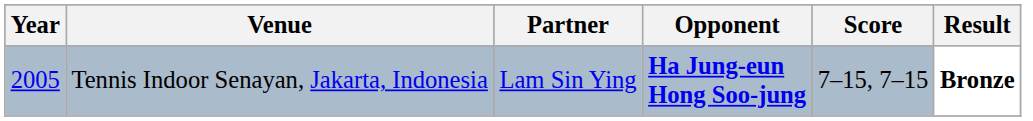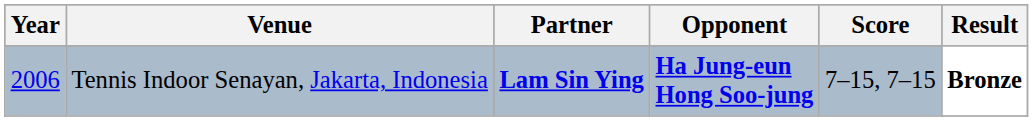 <table class="sortable wikitable" style="font-size: 90%;">
 <tr>
 <th>Year</th>
 <th>Venue</th>
 <th>Partner</th>
 <th>Opponent</th>
 <th>Score</th>
 <th>Result</th>
 </tr>
 <tr style="background:#AABBCC">
-<td align="center"><a href='#'>2005</a></td>
+<td align="center"><a href='#'>2006</a></td>
 <td align="left">Tennis Indoor Senayan, <a href='#'>Jakarta, Indonesia</a></td>
-<td align="left"> <a href='#'>Lam Sin Ying</a></td>
+<td align="left"><strong> <a href='#'>Lam Sin Ying</a></strong></td>
 <td align="left"><strong> <a href='#'>Ha Jung-eun</a> <br>  <a href='#'>Hong Soo-jung</a></strong></td>
 <td align="left">7–15, 7–15</td>
 <td style="text-align:left; background:white"> <strong>Bronze</strong></td>
 </tr>
 </table>
